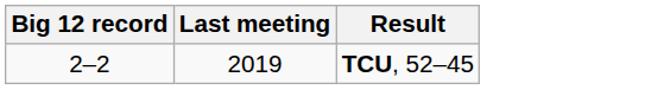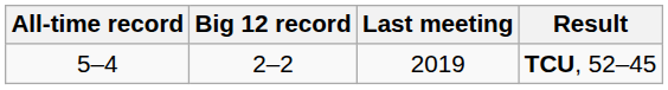 <table class="wikitable">
 <tr style="text-align:center;">
+<th>All-time record</th>
 <th>Big 12 record</th>
 <th>Last meeting</th>
 <th>Result</th>
 </tr>
 <tr style="text-align:center;">
+<td>5–4</td>
 <td>2–2</td>
 <td>2019</td>
 <td><strong>TCU</strong>, 52–45</td>
 </tr>
 </table>
